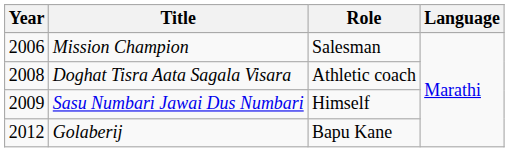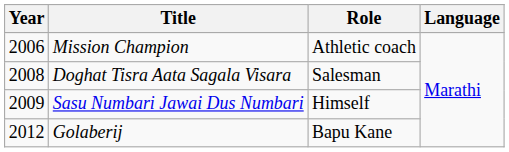 <table class="wikitable">
 <tr>
 <th>Year</th>
 <th>Title</th>
 <th>Role</th>
 <th>Language</th>
 </tr>
 <tr>
 <td>2006</td>
 <td><em>Mission Champion</em></td>
-<td>Salesman</td>
+<td>Athletic coach</td>
 <td rowspan="4"><a href='#'>Marathi</a></td>
 </tr>
 <tr>
 <td>2008</td>
 <td><em>Doghat Tisra Aata Sagala Visara</em></td>
-<td>Athletic coach</td>
+<td>Salesman</td>
 </tr>
 <tr>
 <td>2009</td>
 <td><em><a href='#'>Sasu Numbari Jawai Dus Numbari</a></em></td>
 <td>Himself</td>
 </tr>
 <tr>
 <td>2012</td>
 <td><em>Golaberij</em></td>
 <td>Bapu Kane</td>
 </tr>
 </table>
